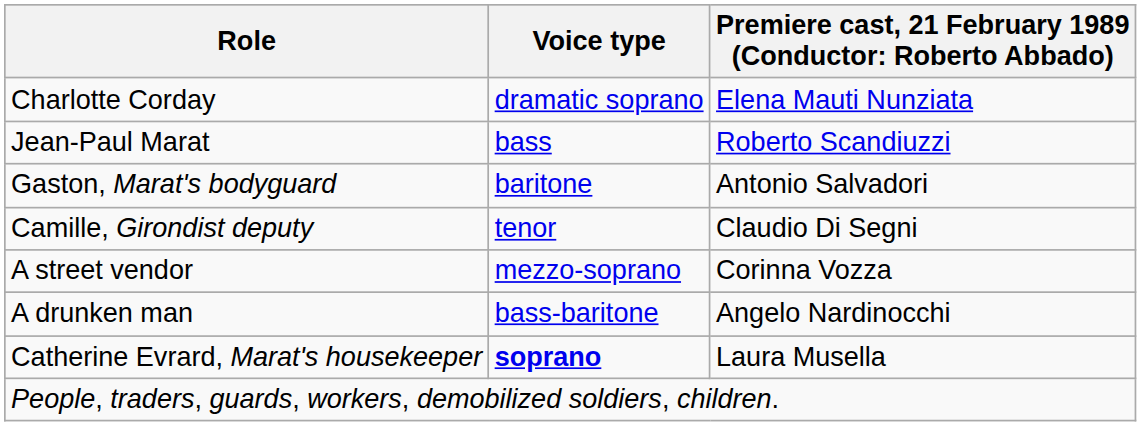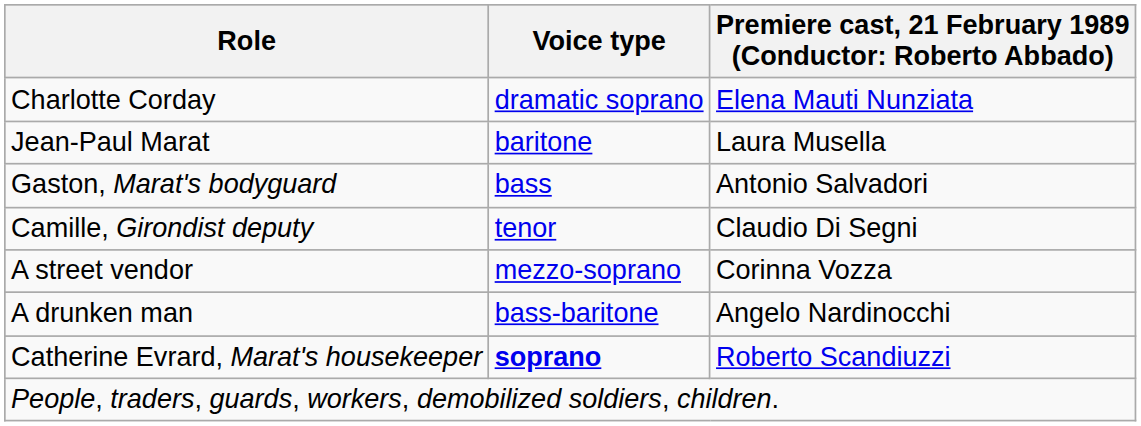 <table class="wikitable">
 <tr>
 <th>Role</th>
 <th>Voice type</th>
 <th>Premiere cast, 21 February 1989<br>(Conductor: Roberto Abbado)</th>
 </tr>
 <tr>
 <td>Charlotte Corday</td>
 <td><a href='#'>dramatic soprano</a></td>
 <td><a href='#'>Elena Mauti Nunziata</a></td>
 </tr>
 <tr>
 <td>Jean-Paul Marat</td>
-<td><a href='#'>bass</a></td>
-<td><a href='#'>Roberto Scandiuzzi</a></td>
+<td><a href='#'>baritone</a></td>
+<td>Laura Musella</td>
 </tr>
 <tr>
 <td>Gaston, <em>Marat's bodyguard</em></td>
-<td><a href='#'>baritone</a></td>
+<td><a href='#'>bass</a></td>
 <td>Antonio Salvadori</td>
 </tr>
 <tr>
 <td>Camille, <em>Girondist deputy</em></td>
 <td><a href='#'>tenor</a></td>
 <td>Claudio Di Segni</td>
 </tr>
 <tr>
 <td>A street vendor</td>
 <td><a href='#'>mezzo-soprano</a></td>
 <td>Corinna Vozza</td>
 </tr>
 <tr>
 <td>A drunken man</td>
 <td><a href='#'>bass-baritone</a></td>
 <td>Angelo Nardinocchi</td>
 </tr>
 <tr>
 <td>Catherine Evrard, <em>Marat's housekeeper</em></td>
 <td><strong><a href='#'>soprano</a></strong></td>
-<td>Laura Musella</td>
+<td><a href='#'>Roberto Scandiuzzi</a></td>
 </tr>
 <tr>
 <td colspan="3"><em>People</em>, <em>traders</em>, <em>guards</em>, <em>workers</em>, <em>demobilized soldiers</em>, <em>children</em>.</td>
 </tr>
 </table>
